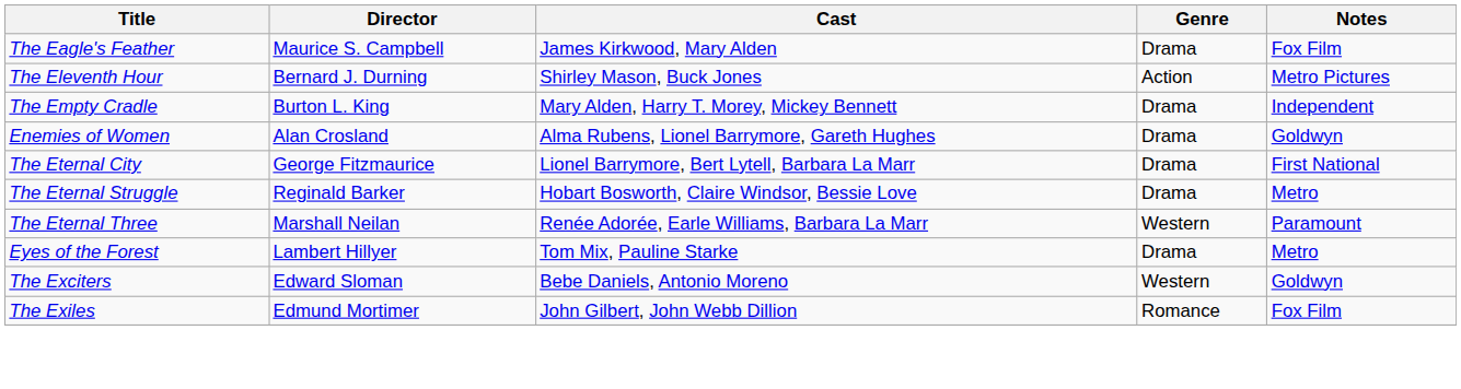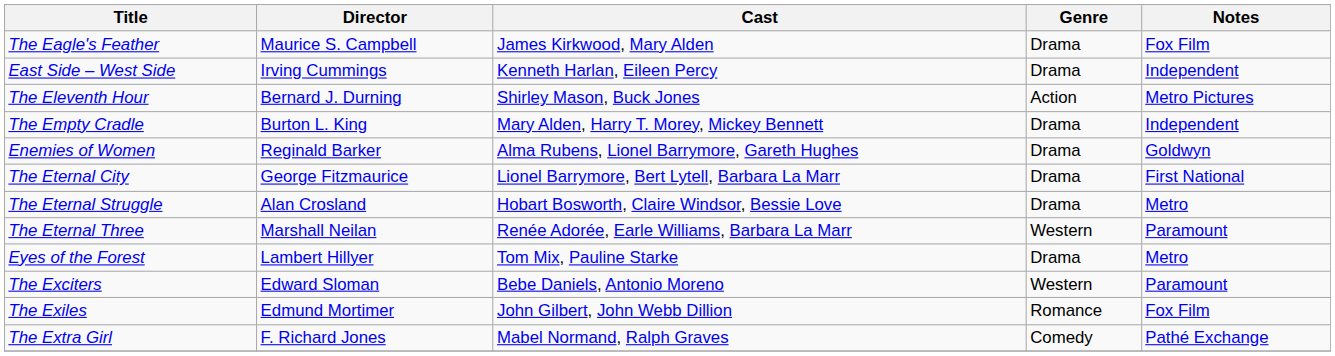 <table class="wikitable" width= "100%">
 <tr>
 <th>Title</th>
 <th>Director</th>
 <th>Cast</th>
 <th>Genre</th>
 <th>Notes</th>
 </tr>
 <tr>
 <td><em><a href='#'>The Eagle's Feather</a></em></td>
 <td><a href='#'>Maurice S. Campbell</a></td>
 <td><a href='#'>James Kirkwood</a>, <a href='#'>Mary Alden</a></td>
 <td>Drama</td>
 <td><a href='#'>Fox Film</a></td>
+</tr>
+<tr>
+<td><em><a href='#'>East Side – West Side</a></em></td>
+<td><a href='#'>Irving Cummings</a></td>
+<td><a href='#'>Kenneth Harlan</a>, <a href='#'>Eileen Percy</a></td>
+<td>Drama</td>
+<td><a href='#'>Independent</a></td>
 </tr>
 <tr>
 <td><em><a href='#'>The Eleventh Hour</a></em></td>
 <td><a href='#'>Bernard J. Durning</a></td>
 <td><a href='#'>Shirley Mason</a>, <a href='#'>Buck Jones</a></td>
 <td>Action</td>
 <td><a href='#'>Metro Pictures</a></td>
 </tr>
 <tr>
 <td><em><a href='#'>The Empty Cradle</a></em></td>
 <td><a href='#'>Burton L. King</a></td>
 <td><a href='#'>Mary Alden</a>, <a href='#'>Harry T. Morey</a>, <a href='#'>Mickey Bennett</a></td>
 <td>Drama</td>
 <td><a href='#'>Independent</a></td>
 </tr>
 <tr>
 <td><em><a href='#'>Enemies of Women</a></em></td>
-<td><a href='#'>Alan Crosland</a></td>
+<td><a href='#'>Reginald Barker</a></td>
 <td><a href='#'>Alma Rubens</a>, <a href='#'>Lionel Barrymore</a>, <a href='#'>Gareth Hughes</a></td>
 <td>Drama</td>
 <td><a href='#'>Goldwyn</a></td>
 </tr>
 <tr>
 <td><em><a href='#'>The Eternal City</a></em></td>
 <td><a href='#'>George Fitzmaurice</a></td>
 <td><a href='#'>Lionel Barrymore</a>, <a href='#'>Bert Lytell</a>, <a href='#'>Barbara La Marr</a></td>
 <td>Drama</td>
 <td><a href='#'>First National</a></td>
 </tr>
 <tr>
 <td><em><a href='#'>The Eternal Struggle</a></em></td>
-<td><a href='#'>Reginald Barker</a></td>
+<td><a href='#'>Alan Crosland</a></td>
 <td><a href='#'>Hobart Bosworth</a>, <a href='#'>Claire Windsor</a>, <a href='#'>Bessie Love</a></td>
 <td>Drama</td>
 <td><a href='#'>Metro</a></td>
 </tr>
 <tr>
 <td><em><a href='#'>The Eternal Three</a></em></td>
 <td><a href='#'>Marshall Neilan</a></td>
 <td><a href='#'>Renée Adorée</a>, <a href='#'>Earle Williams</a>, <a href='#'>Barbara La Marr</a></td>
 <td>Western</td>
 <td><a href='#'>Paramount</a></td>
 </tr>
 <tr>
 <td><em><a href='#'>Eyes of the Forest</a></em></td>
 <td><a href='#'>Lambert Hillyer</a></td>
 <td><a href='#'>Tom Mix</a>, <a href='#'>Pauline Starke</a></td>
 <td>Drama</td>
 <td><a href='#'>Metro</a></td>
 </tr>
 <tr>
 <td><em><a href='#'>The Exciters</a></em></td>
 <td><a href='#'>Edward Sloman</a></td>
 <td><a href='#'>Bebe Daniels</a>, <a href='#'>Antonio Moreno</a></td>
 <td>Western</td>
-<td><a href='#'>Goldwyn</a></td>
+<td><a href='#'>Paramount</a></td>
 </tr>
 <tr>
 <td><em><a href='#'>The Exiles</a></em></td>
 <td><a href='#'>Edmund Mortimer</a></td>
 <td><a href='#'>John Gilbert</a>, <a href='#'>John Webb Dillion</a></td>
 <td>Romance</td>
 <td><a href='#'>Fox Film</a></td>
 </tr>
 <tr>
+<td><em><a href='#'>The Extra Girl</a></em></td>
+<td><a href='#'>F. Richard Jones</a></td>
+<td><a href='#'>Mabel Normand</a>, <a href='#'>Ralph Graves</a></td>
+<td>Comedy</td>
+<td><a href='#'>Pathé Exchange</a></td>
+</tr>
+<tr>
 </tr>
 </table>
